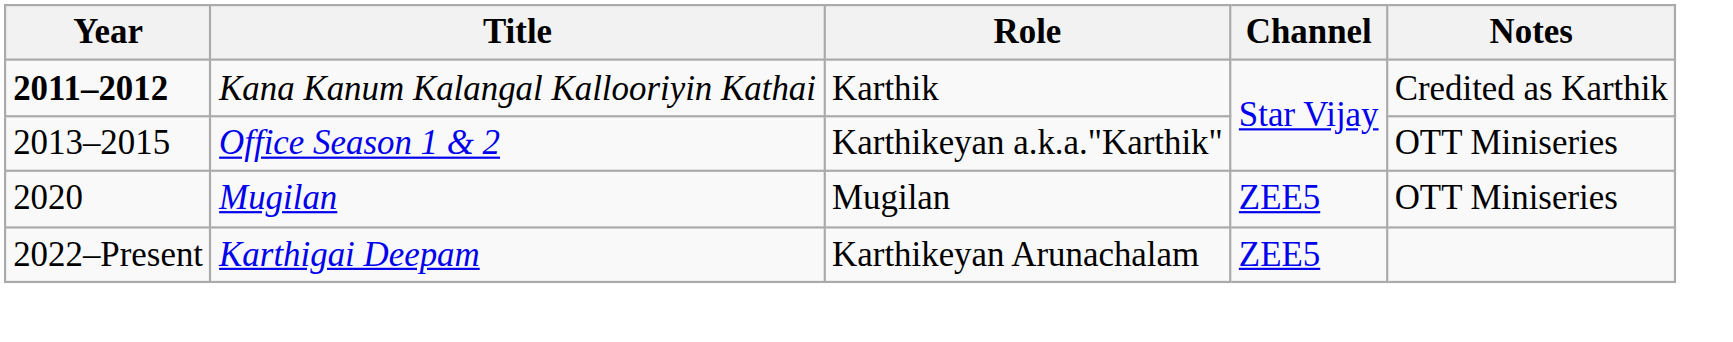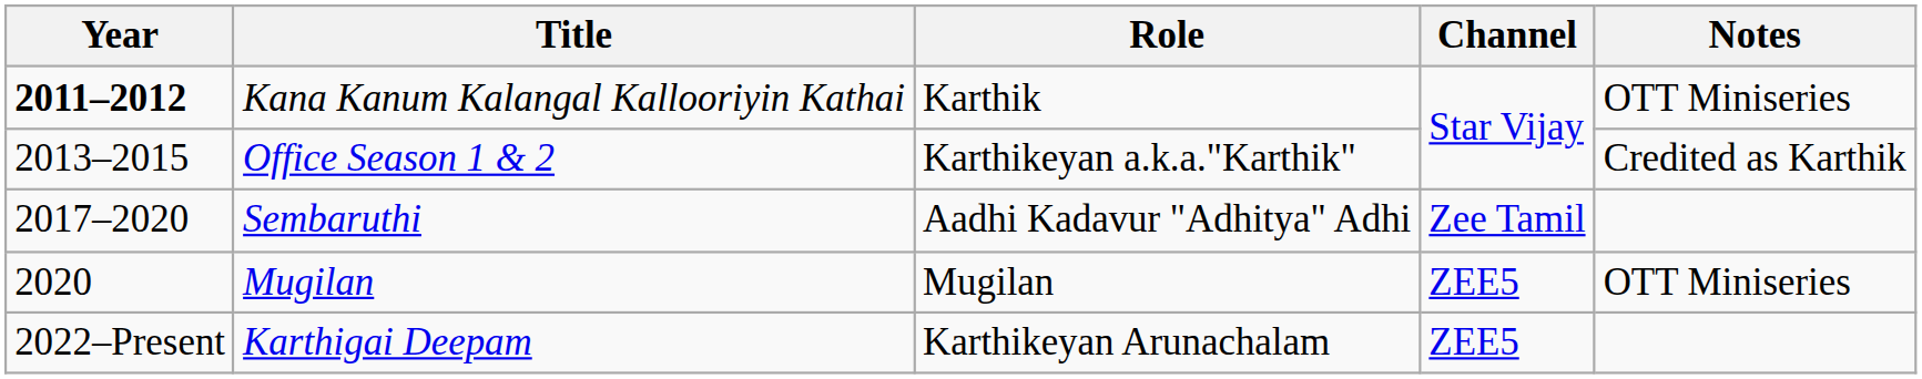 <table class="wikitable sortable">
 <tr>
 <th>Year</th>
 <th>Title</th>
 <th>Role</th>
 <th>Channel</th>
 <th>Notes</th>
 </tr>
 <tr>
 <td><strong>2011–2012</strong></td>
 <td><em>Kana Kanum Kalangal Kallooriyin Kathai</em></td>
 <td>Karthik</td>
 <td rowspan="2"><a href='#'>Star Vijay</a></td>
-<td>Credited as Karthik</td>
+<td>OTT Miniseries</td>
 </tr>
 <tr>
 <td>2013–2015</td>
 <td><em><a href='#'>Office Season 1 & 2</a></em></td>
 <td>Karthikeyan a.k.a."Karthik"</td>
-<td>OTT Miniseries</td>
+<td>Credited as Karthik</td>
+</tr>
+<tr>
+<td>2017–2020</td>
+<td><em><a href='#'>Sembaruthi</a></em></td>
+<td>Aadhi Kadavur "Adhitya" Adhi</td>
+<td><a href='#'>Zee Tamil</a></td>
+<td></td>
 </tr>
 <tr>
 <td>2020</td>
 <td><em><a href='#'>Mugilan</a></em></td>
 <td>Mugilan</td>
 <td><a href='#'>ZEE5</a></td>
 <td>OTT Miniseries</td>
 </tr>
 <tr>
 <td>2022–Present</td>
 <td><em><a href='#'>Karthigai Deepam</a></em></td>
 <td>Karthikeyan Arunachalam</td>
 <td><a href='#'>ZEE5</a></td>
 <td></td>
 </tr>
 </table>
